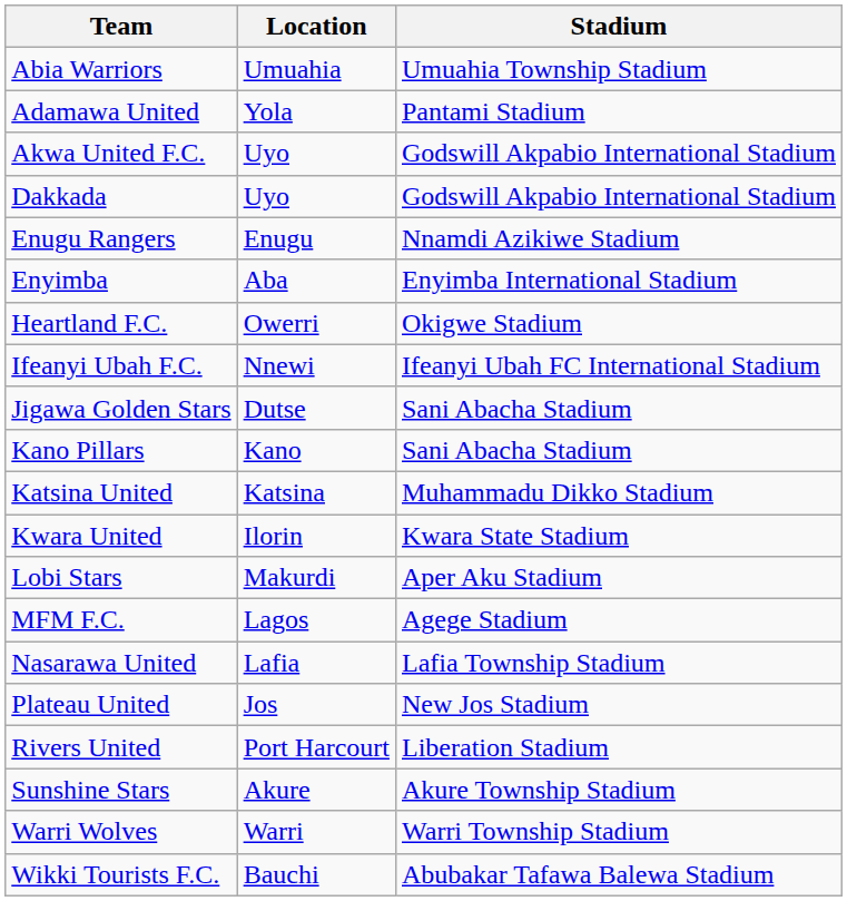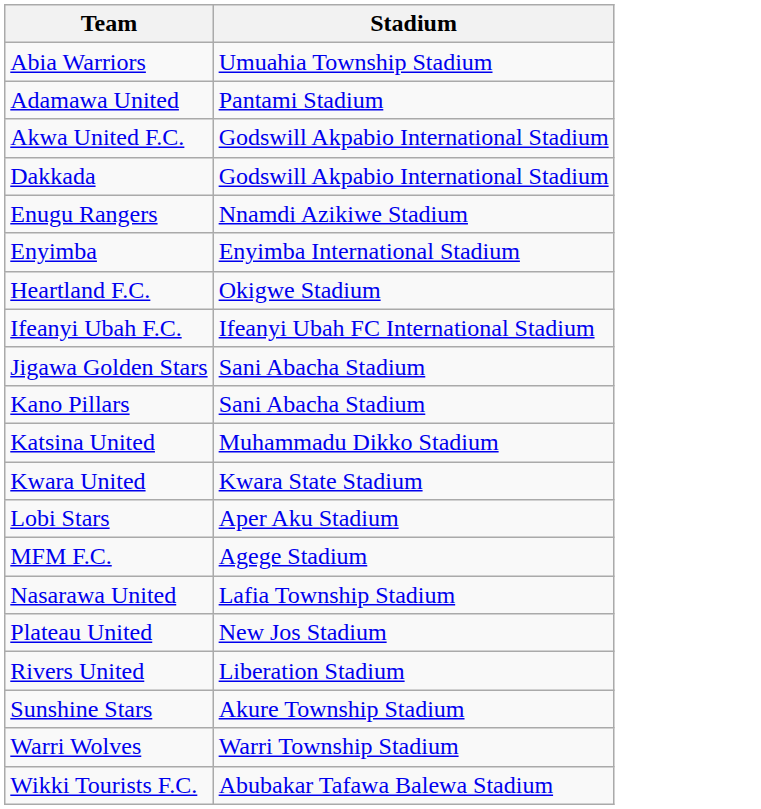 <table class="wikitable sortable">
 <tr>
 <th>Team</th>
-<th>Location</th>
 <th>Stadium</th>
 </tr>
 <tr>
 <td><a href='#'>Abia Warriors</a></td>
-<td><a href='#'>Umuahia</a></td>
 <td><a href='#'>Umuahia Township Stadium</a></td>
 </tr>
 <tr>
 <td><a href='#'>Adamawa United</a></td>
-<td><a href='#'>Yola</a></td>
 <td><a href='#'>Pantami Stadium</a></td>
 </tr>
 <tr>
 <td><a href='#'>Akwa United F.C.</a></td>
-<td><a href='#'>Uyo</a></td>
 <td><a href='#'>Godswill Akpabio International Stadium</a></td>
 </tr>
 <tr>
 <td><a href='#'>Dakkada</a></td>
-<td><a href='#'>Uyo</a></td>
 <td><a href='#'>Godswill Akpabio International Stadium</a></td>
 </tr>
 <tr>
 <td><a href='#'>Enugu Rangers</a></td>
-<td><a href='#'>Enugu</a></td>
 <td><a href='#'>Nnamdi Azikiwe Stadium</a></td>
 </tr>
 <tr>
 <td><a href='#'>Enyimba</a></td>
-<td><a href='#'>Aba</a></td>
 <td><a href='#'>Enyimba International Stadium</a></td>
 </tr>
 <tr>
 <td><a href='#'>Heartland F.C.</a></td>
-<td><a href='#'>Owerri</a></td>
 <td><a href='#'>Okigwe Stadium</a></td>
 </tr>
 <tr>
 <td><a href='#'>Ifeanyi Ubah F.C.</a></td>
-<td><a href='#'>Nnewi</a></td>
 <td><a href='#'>Ifeanyi Ubah FC International Stadium</a></td>
 </tr>
 <tr>
 <td><a href='#'>Jigawa Golden Stars</a></td>
-<td><a href='#'>Dutse</a></td>
 <td><a href='#'>Sani Abacha Stadium</a></td>
 </tr>
 <tr>
 <td><a href='#'>Kano Pillars</a></td>
-<td><a href='#'>Kano</a></td>
 <td><a href='#'>Sani Abacha Stadium</a></td>
 </tr>
 <tr>
 <td><a href='#'>Katsina United</a></td>
-<td><a href='#'>Katsina</a></td>
 <td><a href='#'>Muhammadu Dikko Stadium</a></td>
 </tr>
 <tr>
 <td><a href='#'>Kwara United</a></td>
-<td><a href='#'>Ilorin</a></td>
 <td><a href='#'>Kwara State Stadium</a></td>
 </tr>
 <tr>
 <td><a href='#'>Lobi Stars</a></td>
-<td><a href='#'>Makurdi</a></td>
 <td><a href='#'>Aper Aku Stadium</a></td>
 </tr>
 <tr>
 <td><a href='#'>MFM F.C.</a></td>
-<td><a href='#'>Lagos</a></td>
 <td><a href='#'>Agege Stadium</a></td>
 </tr>
 <tr>
 <td><a href='#'>Nasarawa United</a></td>
-<td><a href='#'>Lafia</a></td>
 <td><a href='#'>Lafia Township Stadium</a></td>
 </tr>
 <tr>
 <td><a href='#'>Plateau United</a></td>
-<td><a href='#'>Jos</a></td>
 <td><a href='#'>New Jos Stadium</a></td>
 </tr>
 <tr>
 <td><a href='#'>Rivers United</a></td>
-<td><a href='#'>Port Harcourt</a></td>
 <td><a href='#'>Liberation Stadium</a></td>
 </tr>
 <tr>
 <td><a href='#'>Sunshine Stars</a></td>
-<td><a href='#'>Akure</a></td>
 <td><a href='#'>Akure Township Stadium</a></td>
 </tr>
 <tr>
 <td><a href='#'>Warri Wolves</a></td>
-<td><a href='#'>Warri</a></td>
 <td><a href='#'>Warri Township Stadium</a></td>
 </tr>
 <tr>
 <td><a href='#'>Wikki Tourists F.C.</a></td>
-<td><a href='#'>Bauchi</a></td>
 <td><a href='#'>Abubakar Tafawa Balewa Stadium</a></td>
 </tr>
 </table>
